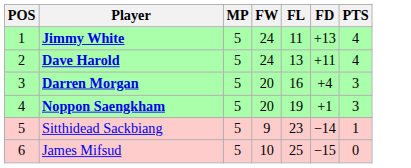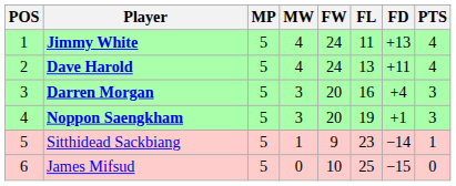 <table class="wikitable" style="text-align: center;">
 <tr>
 <th width=25>POS</th>
 <th width=200>Player</th>
 <th width=25>MP</th>
+<th width=25>MW</th>
 <th width=25>FW</th>
 <th width=25>FL</th>
 <th width=25>FD</th>
 <th width=25>PTS</th>
 </tr>
 <tr style="background:#aaffaa;">
 <td>1</td>
 <td style="text-align:left;"> <strong><a href='#'>Jimmy White</a></strong></td>
 <td>5</td>
+<td>4</td>
 <td>24</td>
 <td>11</td>
 <td>+13</td>
 <td>4</td>
 </tr>
 <tr style="background:#aaffaa;">
 <td>2</td>
 <td style="text-align:left;"> <strong><a href='#'>Dave Harold</a></strong></td>
 <td>5</td>
+<td>4</td>
 <td>24</td>
 <td>13</td>
 <td>+11</td>
 <td>4</td>
 </tr>
 <tr style="background:#aaffaa;">
 <td>3</td>
 <td style="text-align:left;"> <strong><a href='#'>Darren Morgan</a></strong></td>
 <td>5</td>
+<td>3</td>
 <td>20</td>
 <td>16</td>
 <td>+4</td>
 <td>3</td>
 </tr>
 <tr style="background:#aaffaa;">
 <td>4</td>
 <td style="text-align:left;"> <strong><a href='#'>Noppon Saengkham</a></strong></td>
 <td>5</td>
+<td>3</td>
 <td>20</td>
 <td>19</td>
 <td>+1</td>
 <td>3</td>
 </tr>
 <tr style="background:#fcc;">
 <td>5</td>
 <td style="text-align:left;"> <a href='#'>Sitthidead Sackbiang</a></td>
 <td>5</td>
+<td>1</td>
 <td>9</td>
 <td>23</td>
 <td>−14</td>
 <td>1</td>
 </tr>
 <tr style="background:#fcc;">
 <td>6</td>
 <td style="text-align:left;"> <a href='#'>James Mifsud</a></td>
 <td>5</td>
+<td>0</td>
 <td>10</td>
 <td>25</td>
 <td>−15</td>
 <td>0</td>
 </tr>
 </table>
